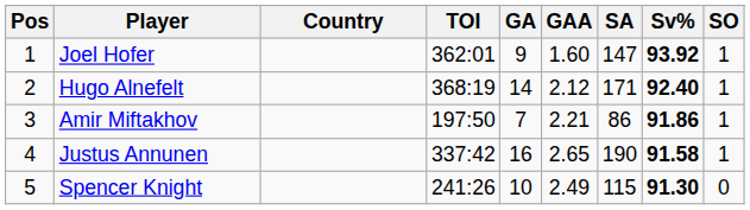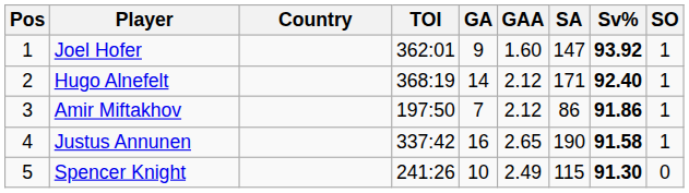 <table class="wikitable sortable" style="text-align: center;">
 <tr>
 <th width=30>Pos</th>
 <th width=150>Player</th>
 <th width=120>Country</th>
 <th width=20>TOI</th>
 <th width=20>GA</th>
 <th width=20>GAA</th>
 <th width=20>SA</th>
 <th width=20>Sv%</th>
 <th width=20>SO</th>
 </tr>
 <tr>
 <td>1</td>
 <td align=left><a href='#'>Joel Hofer</a></td>
 <td align=left></td>
 <td>362:01</td>
 <td>9</td>
 <td>1.60</td>
 <td>147</td>
 <td><strong>93.92</strong></td>
 <td>1</td>
 </tr>
 <tr>
 <td>2</td>
 <td align=left><a href='#'>Hugo Alnefelt</a></td>
 <td align=left></td>
 <td>368:19</td>
 <td>14</td>
 <td>2.12</td>
 <td>171</td>
 <td><strong>92.40</strong></td>
 <td>1</td>
 </tr>
 <tr>
 <td>3</td>
 <td align=left><a href='#'>Amir Miftakhov</a></td>
 <td align=left></td>
 <td>197:50</td>
 <td>7</td>
-<td>2.21</td>
+<td>2.12</td>
 <td>86</td>
 <td><strong>91.86</strong></td>
 <td>1</td>
 </tr>
 <tr>
 <td>4</td>
 <td align=left><a href='#'>Justus Annunen</a></td>
 <td align=left></td>
 <td>337:42</td>
 <td>16</td>
 <td>2.65</td>
 <td>190</td>
 <td><strong>91.58</strong></td>
 <td>1</td>
 </tr>
 <tr>
 <td>5</td>
 <td align=left><a href='#'>Spencer Knight</a></td>
 <td align=left></td>
 <td>241:26</td>
 <td>10</td>
 <td>2.49</td>
 <td>115</td>
 <td><strong>91.30</strong></td>
 <td>0</td>
 </tr>
 </table>
